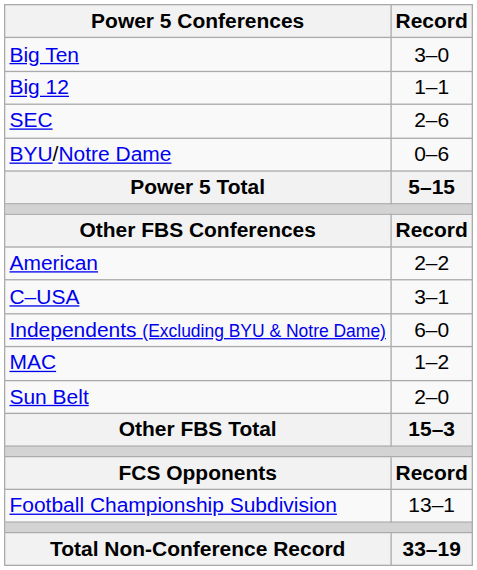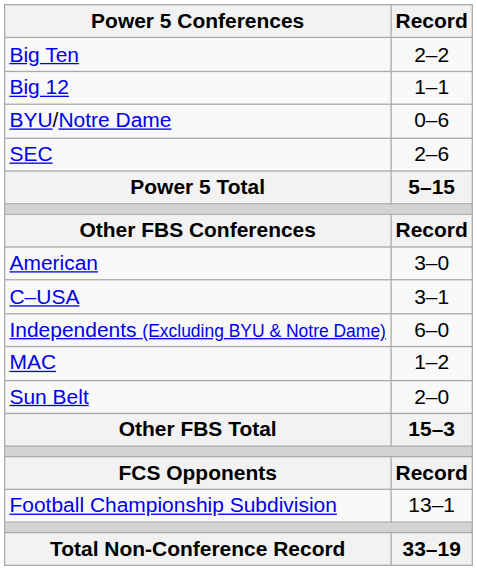 <table class="wikitable">
 <tr>
 <th>Power 5 Conferences</th>
 <th>Record</th>
 </tr>
 <tr>
 <td><a href='#'>Big Ten</a></td>
-<td align=center>3–0</td>
+<td align=center>2–2</td>
 </tr>
 <tr>
 <td><a href='#'>Big 12</a></td>
 <td align=center>1–1</td>
 </tr>
 <tr>
+<td><a href='#'>BYU</a>/<a href='#'>Notre Dame</a></td>
+<td align=center>0–6</td>
+</tr>
+<tr>
 <td><a href='#'>SEC</a></td>
 <td align=center>2–6</td>
-</tr>
-<tr>
-<td><a href='#'>BYU</a>/<a href='#'>Notre Dame</a></td>
-<td align=center>0–6</td>
 </tr>
 <tr>
 <th>Power 5 Total</th>
 <th>5–15</th>
 </tr>
 <tr>
 <th colspan="2" style="background:lightgrey;"></th>
 </tr>
 <tr>
 <th>Other FBS Conferences</th>
 <th>Record</th>
 </tr>
 <tr>
 <td><a href='#'>American</a></td>
-<td align=center>2–2</td>
+<td align=center>3–0</td>
 </tr>
 <tr>
 <td><a href='#'>C–USA</a></td>
 <td align=center>3–1</td>
 </tr>
 <tr>
 <td><a href='#'>Independents <small>(Excluding BYU & Notre Dame)</small></a></td>
 <td align=center>6–0</td>
 </tr>
 <tr>
 <td><a href='#'>MAC</a></td>
 <td align=center>1–2</td>
 </tr>
 <tr>
 <td><a href='#'>Sun Belt</a></td>
 <td align=center>2–0</td>
 </tr>
 <tr>
 <th>Other FBS Total</th>
 <th>15–3</th>
 </tr>
 <tr>
 <th colspan="2" style="background:lightgrey;"></th>
 </tr>
 <tr>
 <th>FCS Opponents</th>
 <th>Record</th>
 </tr>
 <tr>
 <td><a href='#'>Football Championship Subdivision</a></td>
 <td align=center>13–1</td>
 </tr>
 <tr>
 <th colspan="2" style="background:lightgrey;"></th>
 </tr>
 <tr>
 <th>Total Non-Conference Record</th>
 <th>33–19</th>
 </tr>
 </table>
